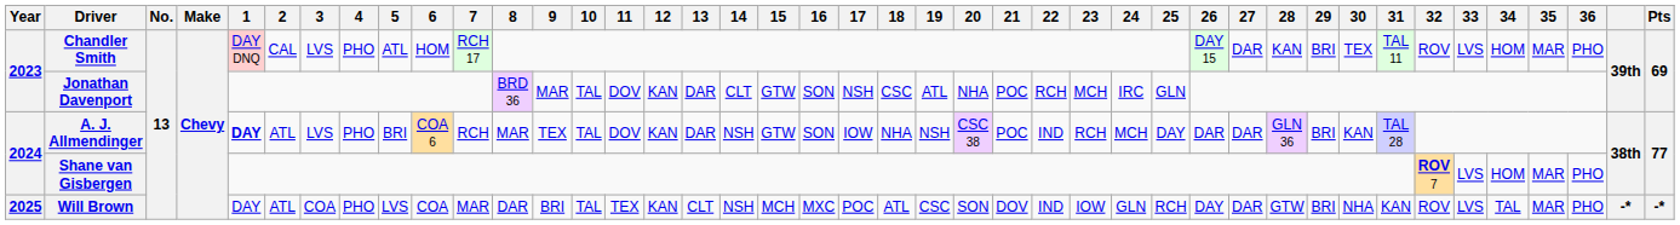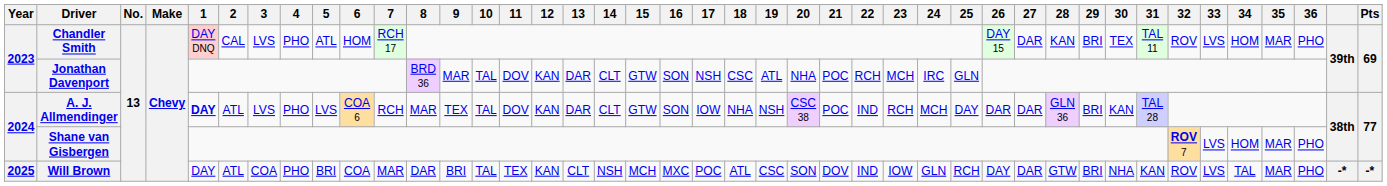 <table class="wikitable" style="text-align:center; font-size:75%">
 <tr>
 <th>Year</th>
 <th>Driver</th>
 <th>No.</th>
 <th>Make</th>
 <th>1</th>
 <th>2</th>
 <th>3</th>
 <th>4</th>
 <th>5</th>
 <th>6</th>
 <th>7</th>
 <th>8</th>
 <th>9</th>
 <th>10</th>
 <th>11</th>
 <th>12</th>
 <th>13</th>
 <th>14</th>
 <th>15</th>
 <th>16</th>
 <th>17</th>
 <th>18</th>
 <th>19</th>
 <th>20</th>
 <th>21</th>
 <th>22</th>
 <th>23</th>
 <th>24</th>
 <th>25</th>
 <th>26</th>
 <th>27</th>
 <th>28</th>
 <th>29</th>
 <th>30</th>
 <th>31</th>
 <th>32</th>
 <th>33</th>
 <th>34</th>
 <th>35</th>
 <th>36</th>
 <th></th>
 <th>Pts</th>
 </tr>
 <tr>
 <th rowspan="2"><a href='#'>2023</a></th>
 <th><a href='#'>Chandler Smith</a></th>
 <th rowspan="5">13</th>
 <th rowspan="5"><a href='#'>Chevy</a></th>
 <td style="background:#FFCFCF;"><a href='#'>DAY</a><br><small>DNQ</small></td>
 <td><a href='#'>CAL</a></td>
 <td><a href='#'>LVS</a></td>
 <td><a href='#'>PHO</a></td>
 <td><a href='#'>ATL</a></td>
 <td><a href='#'>HOM</a></td>
 <td style="background:#DFFFDF;"><a href='#'>RCH</a><br><small>17</small></td>
 <td colspan=18></td>
 <td style="background:#DFFFDF;"><a href='#'>DAY</a><br><small>15</small></td>
 <td><a href='#'>DAR</a></td>
 <td><a href='#'>KAN</a></td>
 <td><a href='#'>BRI</a></td>
 <td><a href='#'>TEX</a></td>
 <td style="background:#DFFFDF;"><a href='#'>TAL</a><br><small>11</small></td>
 <td><a href='#'>ROV</a></td>
 <td><a href='#'>LVS</a></td>
 <td><a href='#'>HOM</a></td>
 <td><a href='#'>MAR</a></td>
 <td><a href='#'>PHO</a></td>
 <th rowspan="2">39th</th>
 <th rowspan="2">69</th>
 </tr>
 <tr>
 <th><a href='#'>Jonathan Davenport</a></th>
 <td colspan="7"></td>
 <td style="background:#EFCFFF;"><a href='#'>BRD</a><br><small>36</small></td>
 <td><a href='#'>MAR</a></td>
 <td><a href='#'>TAL</a></td>
 <td><a href='#'>DOV</a></td>
 <td><a href='#'>KAN</a></td>
 <td><a href='#'>DAR</a></td>
 <td><a href='#'>CLT</a></td>
 <td><a href='#'>GTW</a></td>
 <td><a href='#'>SON</a></td>
 <td><a href='#'>NSH</a></td>
 <td><a href='#'>CSC</a></td>
 <td><a href='#'>ATL</a></td>
 <td><a href='#'>NHA</a></td>
 <td><a href='#'>POC</a></td>
 <td><a href='#'>RCH</a></td>
 <td><a href='#'>MCH</a></td>
 <td><a href='#'>IRC</a></td>
 <td><a href='#'>GLN</a></td>
 <td colspan="11"></td>
 </tr>
 <tr>
 <th rowspan="2"><a href='#'>2024</a></th>
 <th><a href='#'>A. J. Allmendinger</a></th>
 <td><strong><a href='#'>DAY</a></strong></td>
 <td><a href='#'>ATL</a></td>
 <td><a href='#'>LVS</a></td>
 <td><a href='#'>PHO</a></td>
-<td><a href='#'>BRI</a></td>
+<td><a href='#'>LVS</a></td>
 <td style="background:#FFDF9F;"><a href='#'>COA</a><br><small>6</small></td>
 <td><a href='#'>RCH</a></td>
 <td><a href='#'>MAR</a></td>
 <td><a href='#'>TEX</a></td>
 <td><a href='#'>TAL</a></td>
 <td><a href='#'>DOV</a></td>
 <td><a href='#'>KAN</a></td>
 <td><a href='#'>DAR</a></td>
-<td><a href='#'>NSH</a></td>
+<td><a href='#'>CLT</a></td>
 <td><a href='#'>GTW</a></td>
 <td><a href='#'>SON</a></td>
 <td><a href='#'>IOW</a></td>
 <td><a href='#'>NHA</a></td>
 <td><a href='#'>NSH</a></td>
 <td style="background:#EFCFFF;"><a href='#'>CSC</a><br><small>38</small></td>
 <td><a href='#'>POC</a></td>
 <td><a href='#'>IND</a></td>
 <td><a href='#'>RCH</a></td>
 <td><a href='#'>MCH</a></td>
 <td><a href='#'>DAY</a></td>
 <td><a href='#'>DAR</a></td>
 <td><a href='#'>DAR</a></td>
 <td style="background:#EFCFFF;"><a href='#'>GLN</a><br><small>36</small></td>
 <td><a href='#'>BRI</a></td>
 <td><a href='#'>KAN</a></td>
 <td style="background:#CFCFFF;"><a href='#'>TAL</a><br><small>28</small></td>
 <td colspan=5></td>
 <th rowspan="2">38th</th>
 <th rowspan="2">77</th>
 </tr>
 <tr>
 <th><a href='#'>Shane van Gisbergen</a></th>
 <td colspan=31></td>
 <td style="background:#FFDF9F;"><strong><a href='#'>ROV</a></strong><br><small>7</small></td>
 <td><a href='#'>LVS</a></td>
 <td><a href='#'>HOM</a></td>
 <td><a href='#'>MAR</a></td>
 <td><a href='#'>PHO</a></td>
 </tr>
 <tr>
 <th><a href='#'>2025</a></th>
 <th><a href='#'>Will Brown</a></th>
 <td><a href='#'>DAY</a></td>
 <td><a href='#'>ATL</a></td>
 <td><a href='#'>COA</a></td>
 <td><a href='#'>PHO</a></td>
-<td><a href='#'>LVS</a></td>
+<td><a href='#'>BRI</a></td>
 <td><a href='#'>COA</a></td>
 <td><a href='#'>MAR</a></td>
 <td><a href='#'>DAR</a></td>
 <td><a href='#'>BRI</a></td>
 <td><a href='#'>TAL</a></td>
 <td><a href='#'>TEX</a></td>
 <td><a href='#'>KAN</a></td>
 <td><a href='#'>CLT</a></td>
 <td><a href='#'>NSH</a></td>
 <td><a href='#'>MCH</a></td>
 <td><a href='#'>MXC</a></td>
 <td><a href='#'>POC</a></td>
 <td><a href='#'>ATL</a></td>
 <td><a href='#'>CSC</a></td>
 <td><a href='#'>SON</a></td>
 <td><a href='#'>DOV</a></td>
 <td><a href='#'>IND</a></td>
 <td><a href='#'>IOW</a></td>
 <td><a href='#'>GLN</a></td>
 <td><a href='#'>RCH</a></td>
 <td><a href='#'>DAY</a></td>
 <td><a href='#'>DAR</a></td>
 <td><a href='#'>GTW</a></td>
 <td><a href='#'>BRI</a></td>
 <td><a href='#'>NHA</a></td>
 <td><a href='#'>KAN</a></td>
 <td><a href='#'>ROV</a></td>
 <td><a href='#'>LVS</a></td>
 <td><a href='#'>TAL</a></td>
 <td><a href='#'>MAR</a></td>
 <td><a href='#'>PHO</a></td>
 <th>-*</th>
 <th>-*</th>
 </tr>
 </table>
